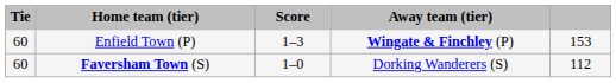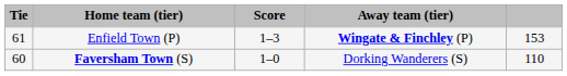 <table class="wikitable" style="width: 600px; background:WhiteSmoke; text-align:center; font-size:90%">
 <tr>
 <td scope="col" style="width:  5.00%; background:silver;"><strong>Tie</strong></td>
 <td scope="col" style="width: 36.25%; background:silver;"><strong>Home team (tier)</strong></td>
 <td scope="col" style="width: 12.50%; background:silver;"><strong>Score</strong></td>
 <td scope="col" style="width: 36.25%; background:silver;"><strong>Away team (tier)</strong></td>
 <td scope="col" style="width: 10.00%; background:silver;"><strong></strong></td>
 </tr>
 <tr>
-<td>60</td>
+<td>61</td>
 <td><a href='#'>Enfield Town</a> (P)</td>
 <td>1–3</td>
 <td><strong><a href='#'>Wingate & Finchley</a></strong> (P)</td>
 <td>153</td>
 </tr>
 <tr>
 <td>60</td>
 <td><strong><a href='#'>Faversham Town</a></strong> (S)</td>
 <td>1–0</td>
 <td><a href='#'>Dorking Wanderers</a> (S)</td>
-<td>112</td>
+<td>110</td>
 </tr>
 </table>
